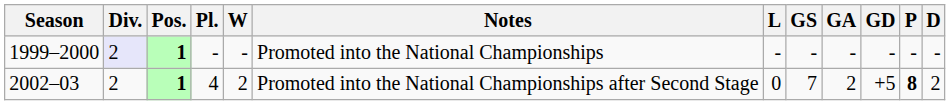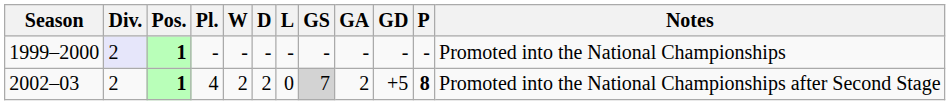 <table class="wikitable">
 <tr style="background:#efefef;">
 <th>Season</th>
 <th>Div.</th>
 <th>Pos.</th>
 <th>Pl.</th>
 <th>W</th>
-<th>Notes</th>
+<th>D</th>
 <th>L</th>
 <th>GS</th>
 <th>GA</th>
 <th>GD</th>
 <th>P</th>
-<th>D</th>
+<th>Notes</th>
 </tr>
 <tr>
 <td>1999–2000</td>
 <td style="background: lavender;">2</td>
 <td align=right bgcolor=#B9FFB9><strong>1</strong></td>
 <td align=right>-</td>
 <td align=right>-</td>
-<td>Promoted into the National Championships</td>
 <td align=right>-</td>
 <td align=right>-</td>
 <td align=right>-</td>
 <td align=right>-</td>
 <td align=right>-</td>
 <td align=right>-</td>
+<td>Promoted into the National Championships</td>
 </tr>
 <tr>
 <td>2002–03</td>
 <td>2</td>
 <td align=right bgcolor=#B9FFB9><strong>1</strong></td>
 <td align=right>4</td>
 <td align=right>2</td>
-<td>Promoted into the National Championships after Second Stage</td>
+<td align=right>2</td>
 <td align=right>0</td>
-<td align=right>7</td>
+<td align=right style="background: lightgrey;">7</td>
 <td align=right>2</td>
 <td align=right>+5</td>
 <td align=right><strong>8</strong></td>
-<td align=right>2</td>
+<td>Promoted into the National Championships after Second Stage</td>
 </tr>
 </table>
